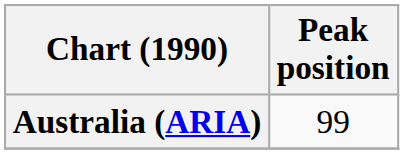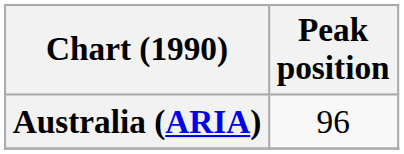 <table class="wikitable sortable plainrowheaders" style="text-align:center">
 <tr>
 <th>Chart (1990)</th>
 <th>Peak<br>position</th>
 </tr>
 <tr>
 <th scope="row">Australia (<a href='#'>ARIA</a>)</th>
-<td>99</td>
+<td>96</td>
 </tr>
 <tr>
 </tr>
 <tr>
 </tr>
 <tr>
 </tr>
 <tr>
 </tr>
 </table>
